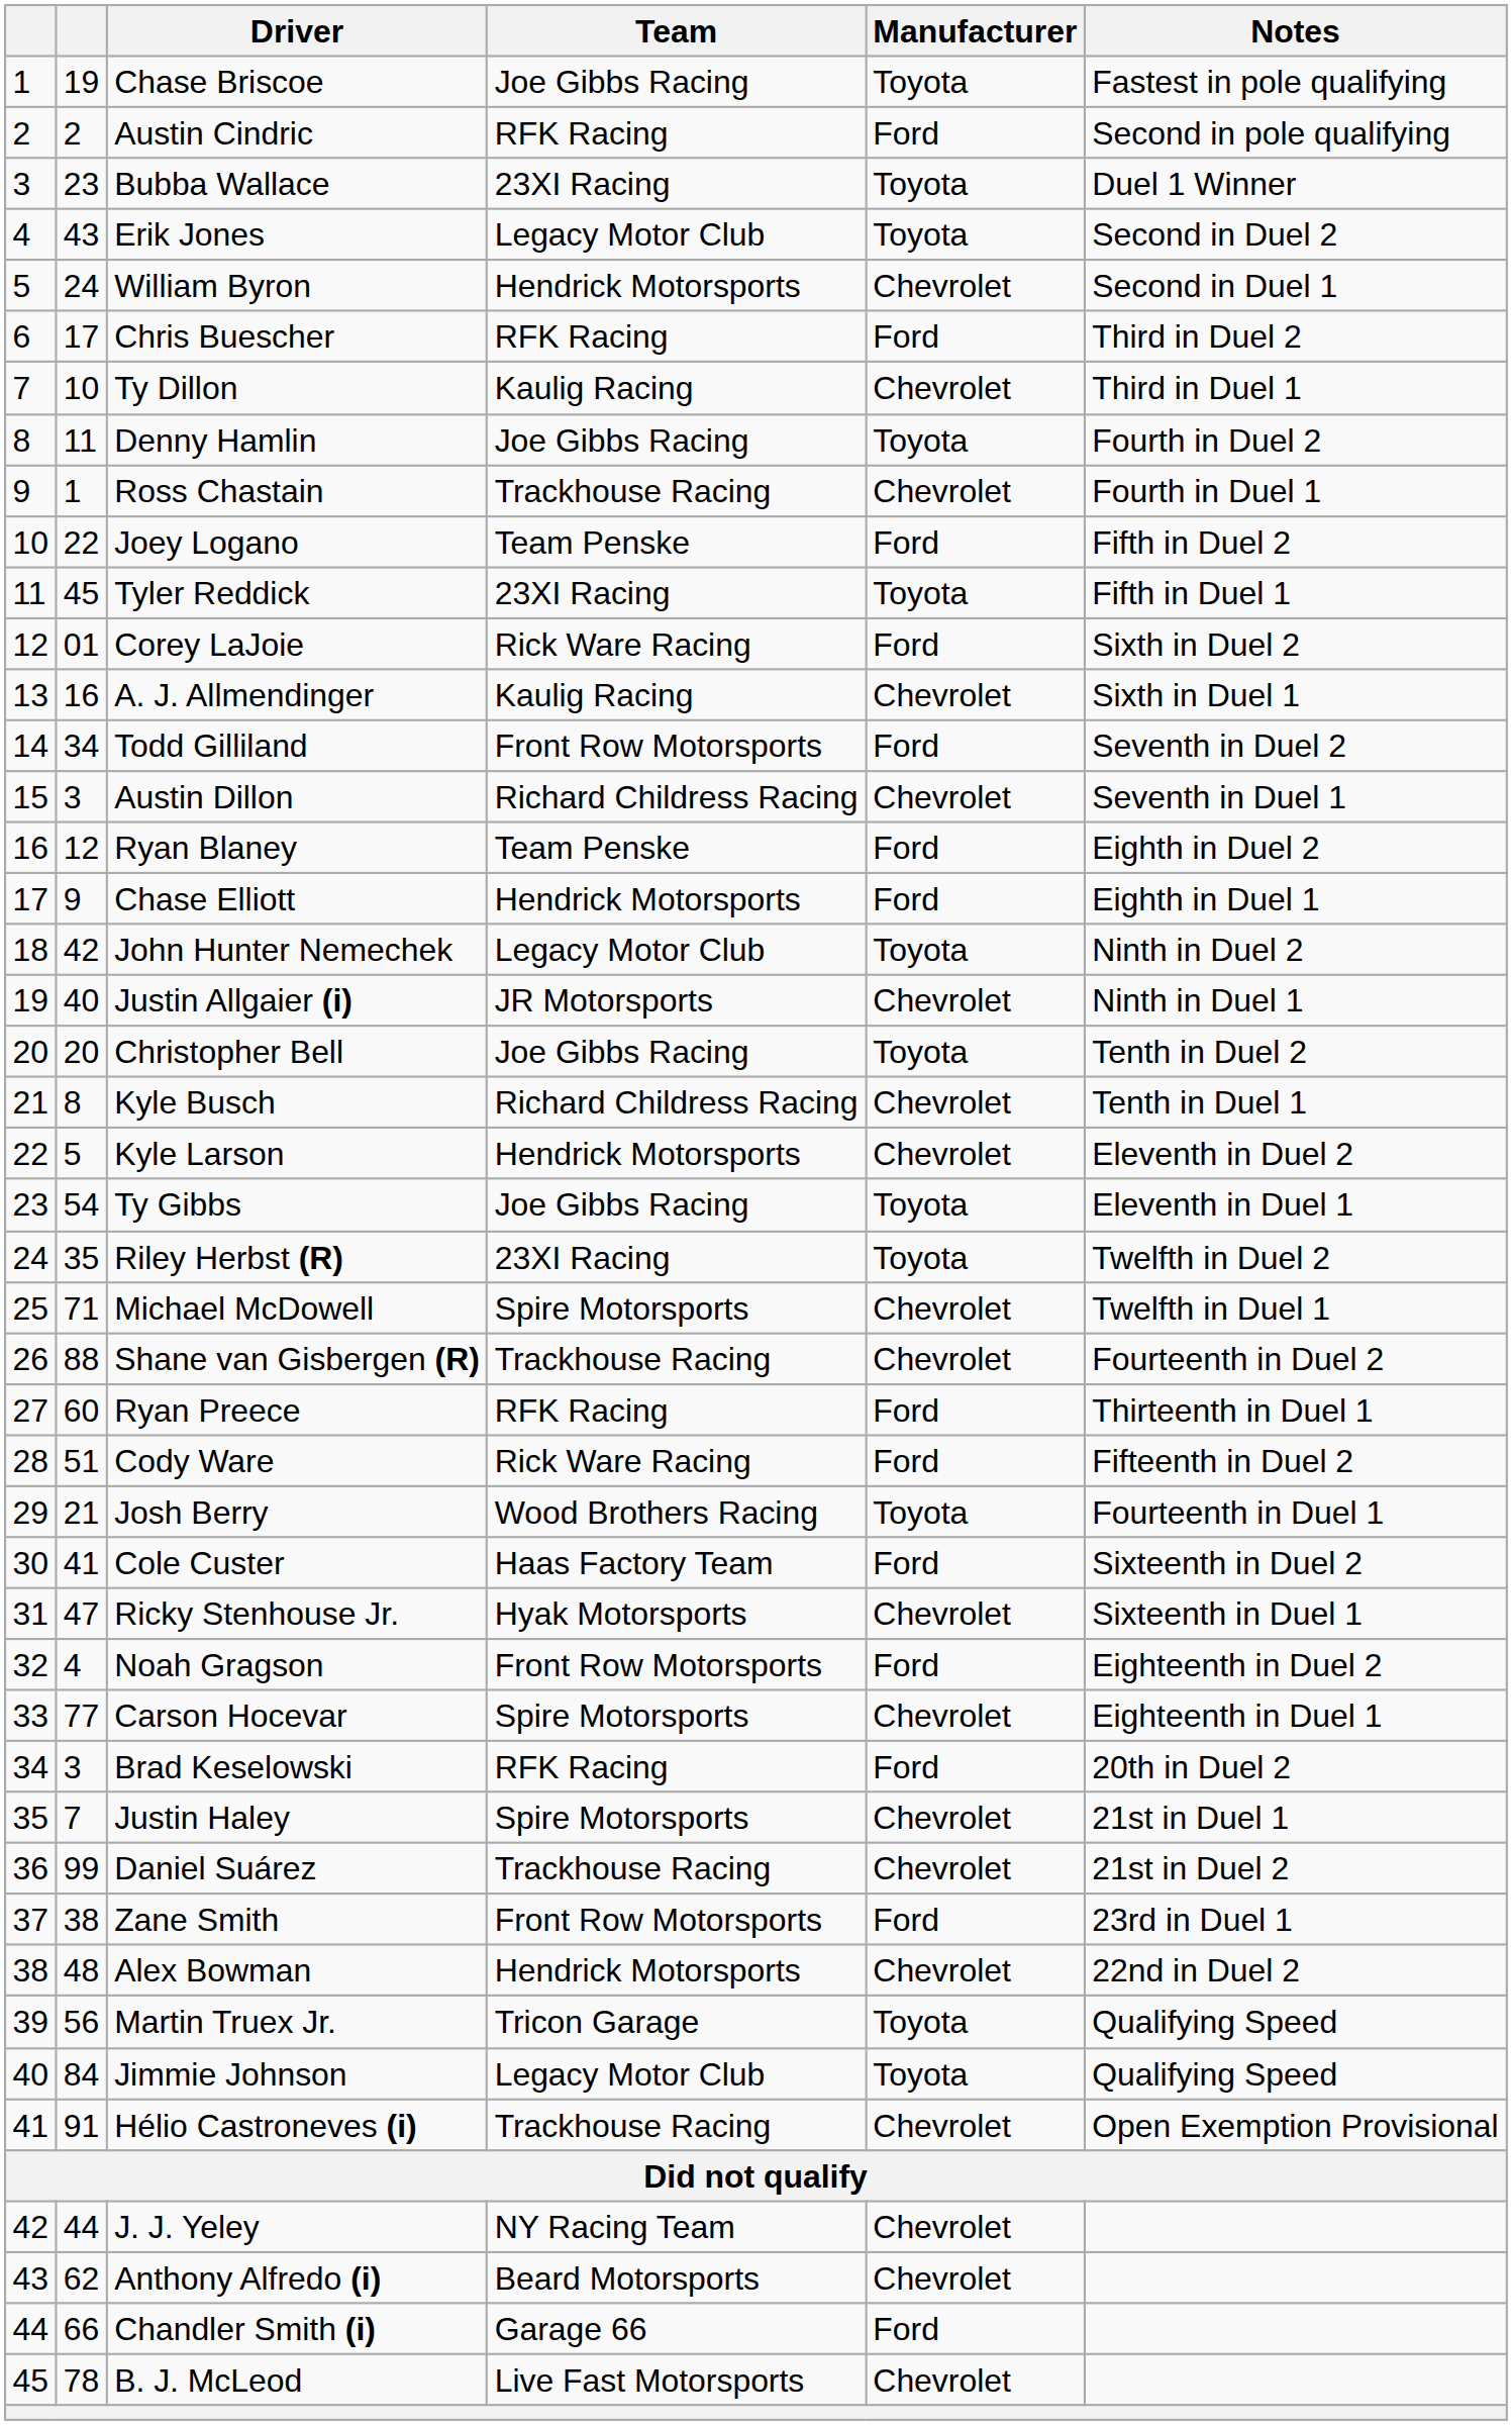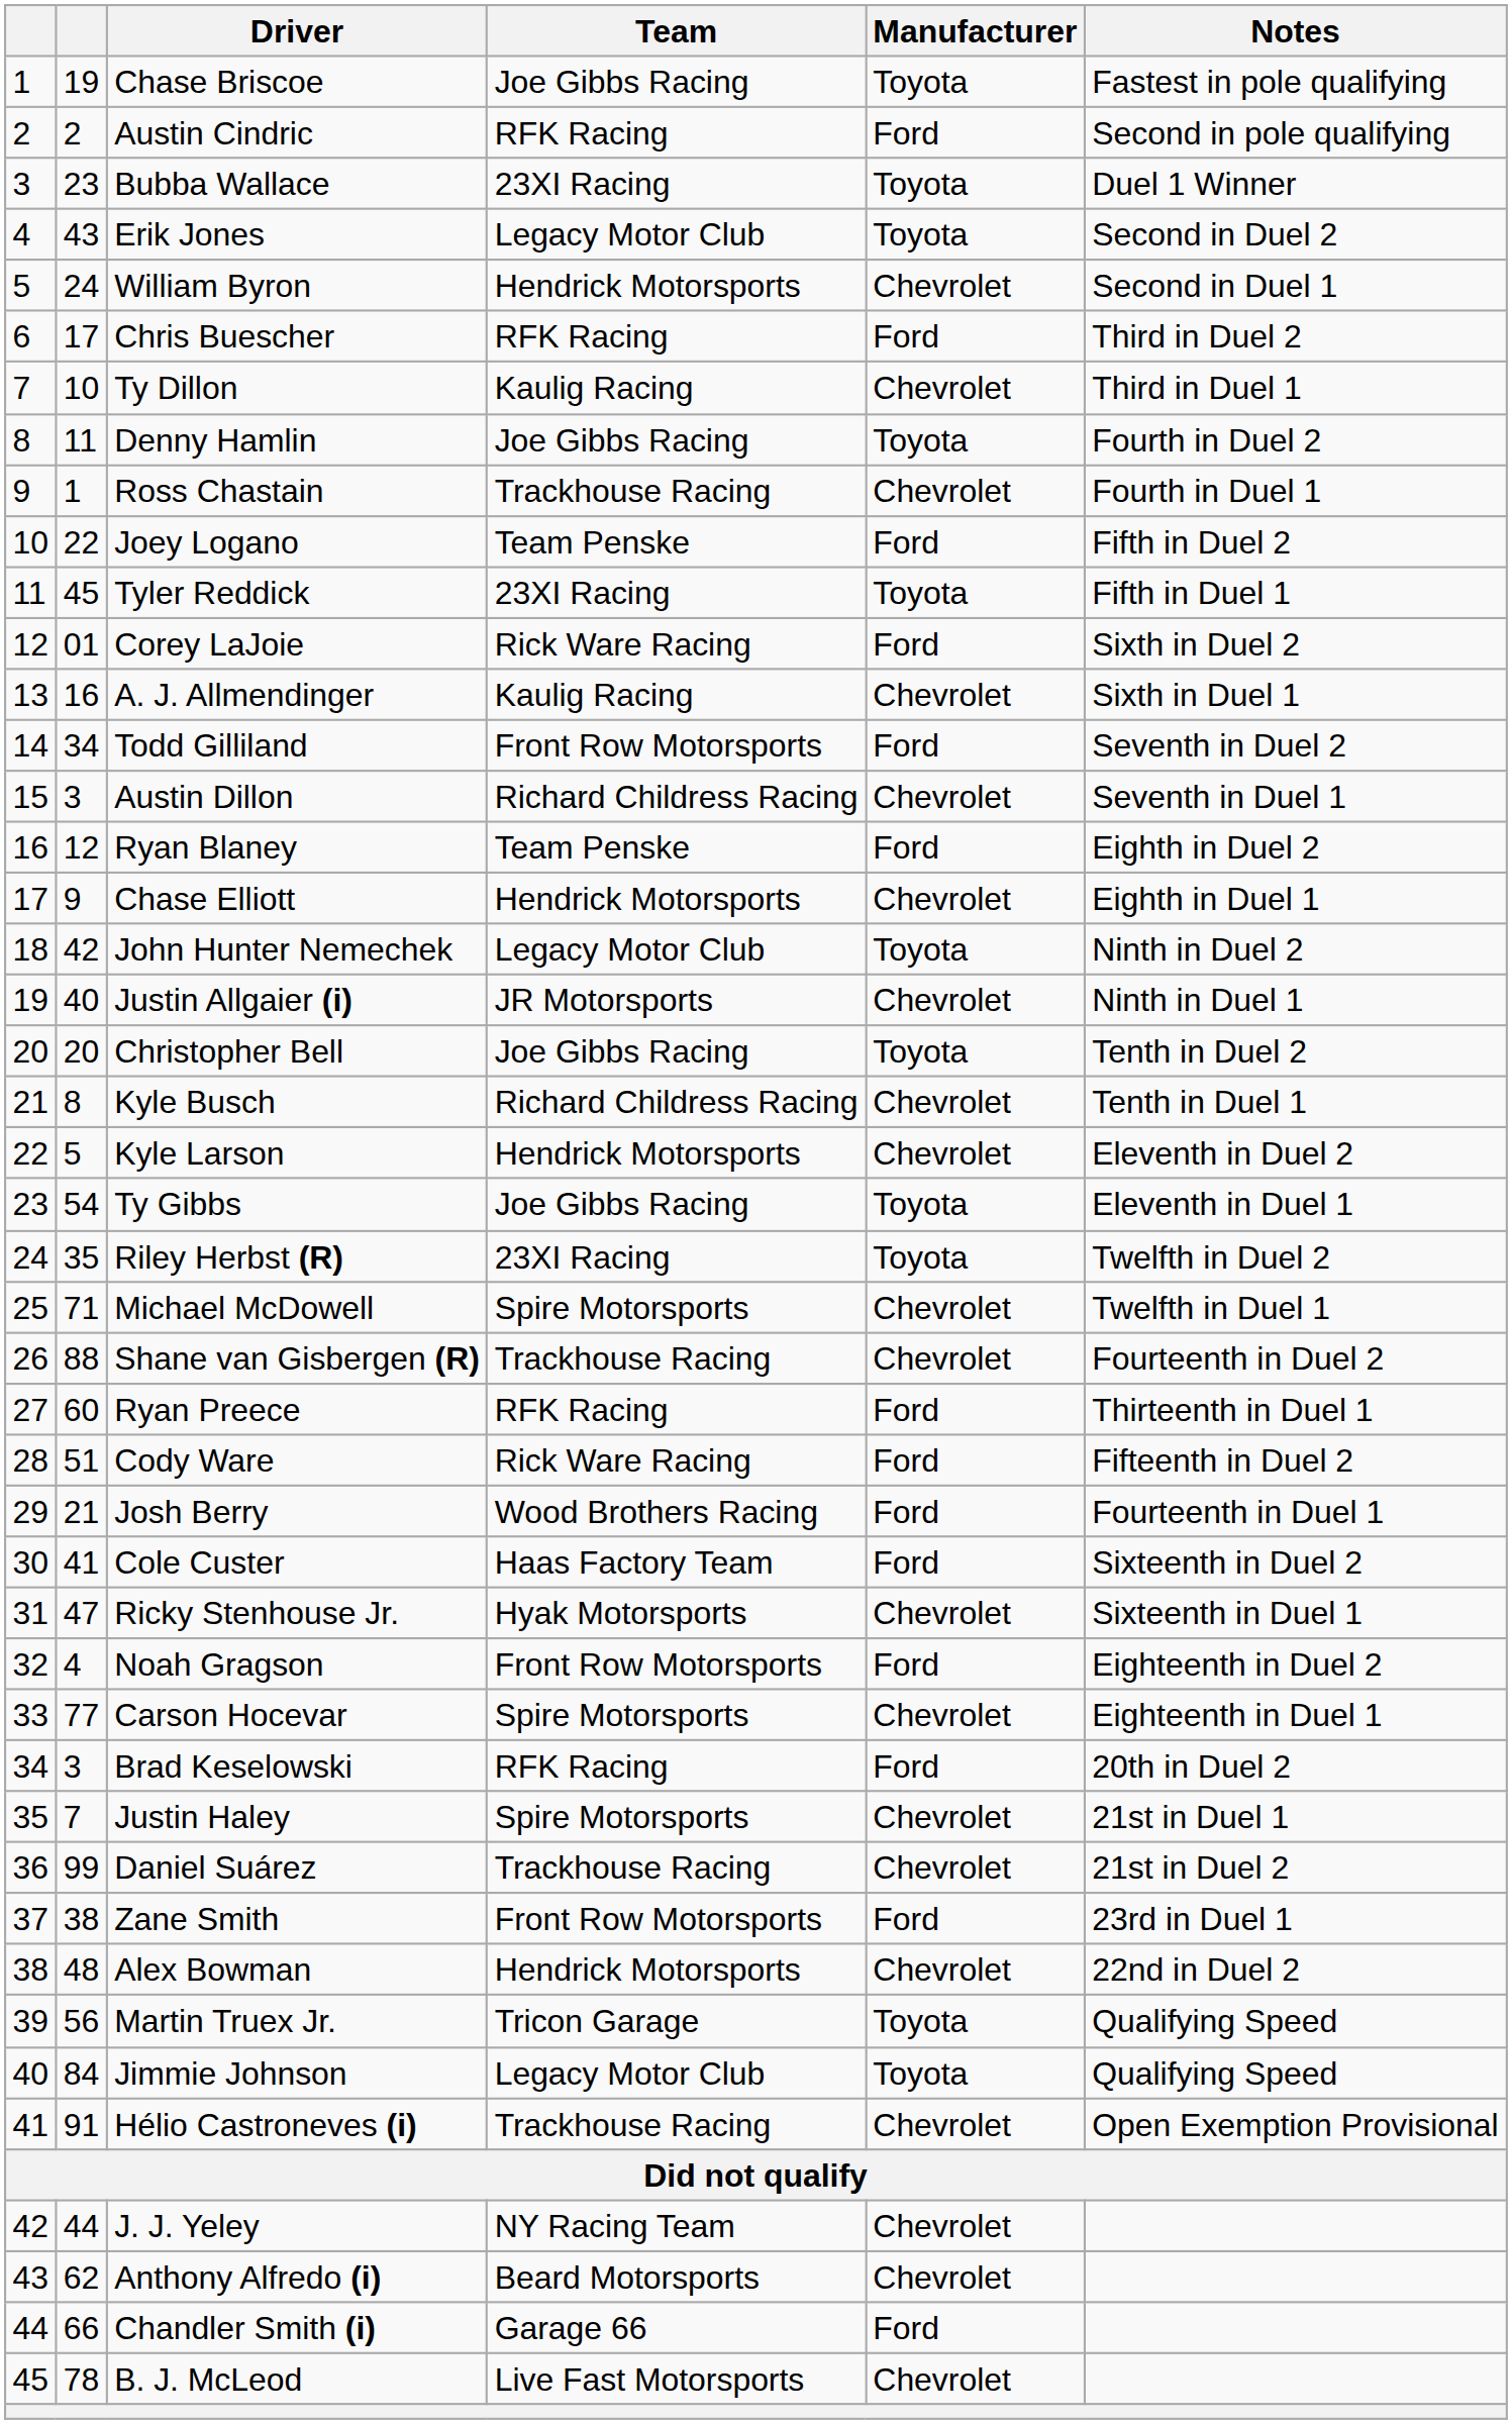 <table class="wikitable" style="font-size:95%">
 <tr>
 <th scope="col"></th>
 <th scope="col"></th>
 <th scope="col">Driver</th>
 <th scope="col">Team</th>
 <th scope="col">Manufacturer</th>
 <th scope="col">Notes</th>
 </tr>
 <tr>
 <td>1</td>
 <td>19</td>
 <td>Chase Briscoe</td>
 <td>Joe Gibbs Racing</td>
 <td>Toyota</td>
 <td>Fastest in pole qualifying</td>
 </tr>
 <tr>
 <td>2</td>
 <td>2</td>
 <td>Austin Cindric</td>
 <td>RFK Racing</td>
 <td>Ford</td>
 <td>Second in pole qualifying</td>
 </tr>
 <tr>
 <td>3</td>
 <td>23</td>
 <td>Bubba Wallace</td>
 <td>23XI Racing</td>
 <td>Toyota</td>
 <td>Duel 1 Winner</td>
 </tr>
 <tr>
 <td>4</td>
 <td>43</td>
 <td>Erik Jones</td>
 <td>Legacy Motor Club</td>
 <td>Toyota</td>
 <td>Second in Duel 2</td>
 </tr>
 <tr>
 <td>5</td>
 <td>24</td>
 <td>William Byron</td>
 <td>Hendrick Motorsports</td>
 <td>Chevrolet</td>
 <td>Second in Duel 1</td>
 </tr>
 <tr>
 <td>6</td>
 <td>17</td>
 <td>Chris Buescher</td>
 <td>RFK Racing</td>
 <td>Ford</td>
 <td>Third in Duel 2</td>
 </tr>
 <tr>
 <td>7</td>
 <td>10</td>
 <td>Ty Dillon</td>
 <td>Kaulig Racing</td>
 <td>Chevrolet</td>
 <td>Third in Duel 1</td>
 </tr>
 <tr>
 <td>8</td>
 <td>11</td>
 <td>Denny Hamlin</td>
 <td>Joe Gibbs Racing</td>
 <td>Toyota</td>
 <td>Fourth in Duel 2</td>
 </tr>
 <tr>
 <td>9</td>
 <td>1</td>
 <td>Ross Chastain</td>
 <td>Trackhouse Racing</td>
 <td>Chevrolet</td>
 <td>Fourth in Duel 1</td>
 </tr>
 <tr>
 <td>10</td>
 <td>22</td>
 <td>Joey Logano</td>
 <td>Team Penske</td>
 <td>Ford</td>
 <td>Fifth in Duel 2</td>
 </tr>
 <tr>
 <td>11</td>
 <td>45</td>
 <td>Tyler Reddick</td>
 <td>23XI Racing</td>
 <td>Toyota</td>
 <td>Fifth in Duel 1</td>
 </tr>
 <tr>
 <td>12</td>
 <td>01</td>
 <td>Corey LaJoie</td>
 <td>Rick Ware Racing</td>
 <td>Ford</td>
 <td>Sixth in Duel 2</td>
 </tr>
 <tr>
 <td>13</td>
 <td>16</td>
 <td>A. J. Allmendinger</td>
 <td>Kaulig Racing</td>
 <td>Chevrolet</td>
 <td>Sixth in Duel 1</td>
 </tr>
 <tr>
 <td>14</td>
 <td>34</td>
 <td>Todd Gilliland</td>
 <td>Front Row Motorsports</td>
 <td>Ford</td>
 <td>Seventh in Duel 2</td>
 </tr>
 <tr>
 <td>15</td>
 <td>3</td>
 <td>Austin Dillon</td>
 <td>Richard Childress Racing</td>
 <td>Chevrolet</td>
 <td>Seventh in Duel 1</td>
 </tr>
 <tr>
 <td>16</td>
 <td>12</td>
 <td>Ryan Blaney</td>
 <td>Team Penske</td>
 <td>Ford</td>
 <td>Eighth in Duel 2</td>
 </tr>
 <tr>
 <td>17</td>
 <td>9</td>
 <td>Chase Elliott</td>
 <td>Hendrick Motorsports</td>
-<td>Ford</td>
+<td>Chevrolet</td>
 <td>Eighth in Duel 1</td>
 </tr>
 <tr>
 <td>18</td>
 <td>42</td>
 <td>John Hunter Nemechek</td>
 <td>Legacy Motor Club</td>
 <td>Toyota</td>
 <td>Ninth in Duel 2</td>
 </tr>
 <tr>
 <td>19</td>
 <td>40</td>
 <td>Justin Allgaier <strong>(i)</strong></td>
 <td>JR Motorsports</td>
 <td>Chevrolet</td>
 <td>Ninth in Duel 1</td>
 </tr>
 <tr>
 <td>20</td>
 <td>20</td>
 <td>Christopher Bell</td>
 <td>Joe Gibbs Racing</td>
 <td>Toyota</td>
 <td>Tenth in Duel 2</td>
 </tr>
 <tr>
 <td>21</td>
 <td>8</td>
 <td>Kyle Busch</td>
 <td>Richard Childress Racing</td>
 <td>Chevrolet</td>
 <td>Tenth in Duel 1</td>
 </tr>
 <tr>
 <td>22</td>
 <td>5</td>
 <td>Kyle Larson</td>
 <td>Hendrick Motorsports</td>
 <td>Chevrolet</td>
 <td>Eleventh in Duel 2</td>
 </tr>
 <tr>
 <td>23</td>
 <td>54</td>
 <td>Ty Gibbs</td>
 <td>Joe Gibbs Racing</td>
 <td>Toyota</td>
 <td>Eleventh in Duel 1</td>
 </tr>
 <tr>
 <td>24</td>
 <td>35</td>
 <td>Riley Herbst <strong>(R)</strong></td>
 <td>23XI Racing</td>
 <td>Toyota</td>
 <td>Twelfth in Duel 2</td>
 </tr>
 <tr>
 <td>25</td>
 <td>71</td>
 <td>Michael McDowell</td>
 <td>Spire Motorsports</td>
 <td>Chevrolet</td>
 <td>Twelfth in Duel 1</td>
 </tr>
 <tr>
 <td>26</td>
 <td>88</td>
 <td>Shane van Gisbergen <strong>(R)</strong></td>
 <td>Trackhouse Racing</td>
 <td>Chevrolet</td>
 <td>Fourteenth in Duel 2</td>
 </tr>
 <tr>
 <td>27</td>
 <td>60</td>
 <td>Ryan Preece</td>
 <td>RFK Racing</td>
 <td>Ford</td>
 <td>Thirteenth in Duel 1</td>
 </tr>
 <tr>
 <td>28</td>
 <td>51</td>
 <td>Cody Ware</td>
 <td>Rick Ware Racing</td>
 <td>Ford</td>
 <td>Fifteenth in Duel 2</td>
 </tr>
 <tr>
 <td>29</td>
 <td>21</td>
 <td>Josh Berry</td>
 <td>Wood Brothers Racing</td>
-<td>Toyota</td>
+<td>Ford</td>
 <td>Fourteenth in Duel 1</td>
 </tr>
 <tr>
 <td>30</td>
 <td>41</td>
 <td>Cole Custer</td>
 <td>Haas Factory Team</td>
 <td>Ford</td>
 <td>Sixteenth in Duel 2</td>
 </tr>
 <tr>
 <td>31</td>
 <td>47</td>
 <td>Ricky Stenhouse Jr.</td>
 <td>Hyak Motorsports</td>
 <td>Chevrolet</td>
 <td>Sixteenth in Duel 1</td>
 </tr>
 <tr>
 <td>32</td>
 <td>4</td>
 <td>Noah Gragson</td>
 <td>Front Row Motorsports</td>
 <td>Ford</td>
 <td>Eighteenth in Duel 2</td>
 </tr>
 <tr>
 <td>33</td>
 <td>77</td>
 <td>Carson Hocevar</td>
 <td>Spire Motorsports</td>
 <td>Chevrolet</td>
 <td>Eighteenth in Duel 1</td>
 </tr>
 <tr>
 <td>34</td>
 <td>3</td>
 <td>Brad Keselowski</td>
 <td>RFK Racing</td>
 <td>Ford</td>
 <td>20th in Duel 2</td>
 </tr>
 <tr>
 <td>35</td>
 <td>7</td>
 <td>Justin Haley</td>
 <td>Spire Motorsports</td>
 <td>Chevrolet</td>
 <td>21st in Duel 1</td>
 </tr>
 <tr>
 <td>36</td>
 <td>99</td>
 <td>Daniel Suárez</td>
 <td>Trackhouse Racing</td>
 <td>Chevrolet</td>
 <td>21st in Duel 2</td>
 </tr>
 <tr>
 <td>37</td>
 <td>38</td>
 <td>Zane Smith</td>
 <td>Front Row Motorsports</td>
 <td>Ford</td>
 <td>23rd in Duel 1</td>
 </tr>
 <tr>
 <td>38</td>
 <td>48</td>
 <td>Alex Bowman</td>
 <td>Hendrick Motorsports</td>
 <td>Chevrolet</td>
 <td>22nd in Duel 2</td>
 </tr>
 <tr>
 <td>39</td>
 <td>56</td>
 <td>Martin Truex Jr.</td>
 <td>Tricon Garage</td>
 <td>Toyota</td>
 <td>Qualifying Speed</td>
 </tr>
 <tr>
 <td>40</td>
 <td>84</td>
 <td>Jimmie Johnson</td>
 <td>Legacy Motor Club</td>
 <td>Toyota</td>
 <td>Qualifying Speed</td>
 </tr>
 <tr>
 <td>41</td>
 <td>91</td>
 <td>Hélio Castroneves <strong>(i)</strong></td>
 <td>Trackhouse Racing</td>
 <td>Chevrolet</td>
 <td>Open Exemption Provisional</td>
 </tr>
 <tr>
 <th colspan="6">Did not qualify</th>
 </tr>
 <tr>
 <td>42</td>
 <td>44</td>
 <td>J. J. Yeley</td>
 <td>NY Racing Team</td>
 <td>Chevrolet</td>
 <td></td>
 </tr>
 <tr>
 <td>43</td>
 <td>62</td>
 <td>Anthony Alfredo <strong>(i)</strong></td>
 <td>Beard Motorsports</td>
 <td>Chevrolet</td>
 <td></td>
 </tr>
 <tr>
 <td>44</td>
 <td>66</td>
 <td>Chandler Smith <strong>(i)</strong></td>
 <td>Garage 66</td>
 <td>Ford</td>
 <td></td>
 </tr>
 <tr>
 <td>45</td>
 <td>78</td>
 <td>B. J. McLeod</td>
 <td>Live Fast Motorsports</td>
 <td>Chevrolet</td>
 <td></td>
 </tr>
 <tr>
 <th colspan="6"></th>
 </tr>
 </table>
